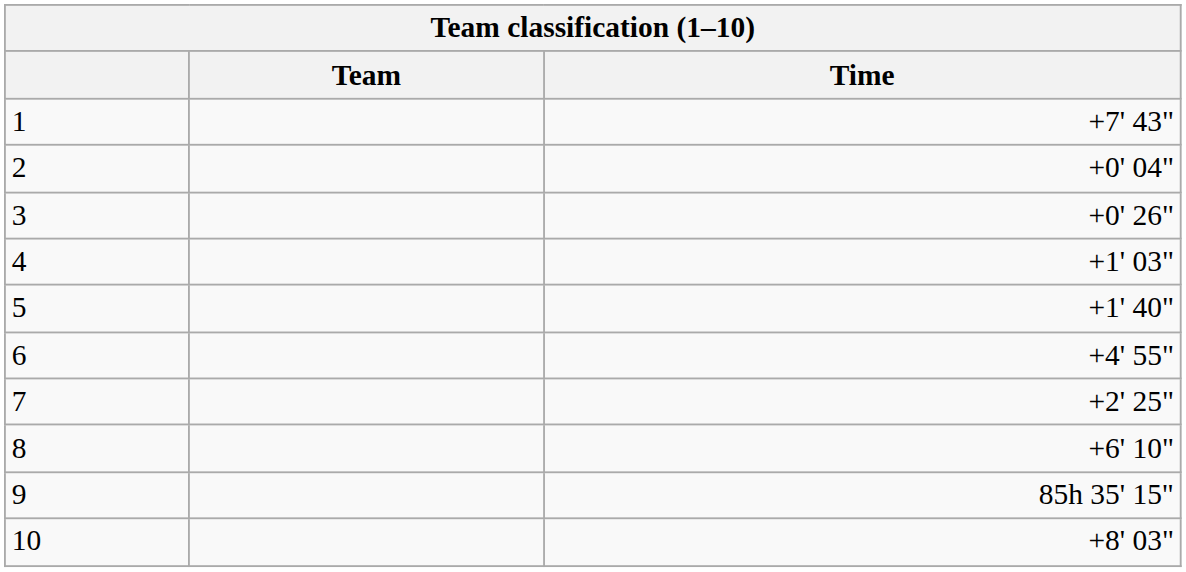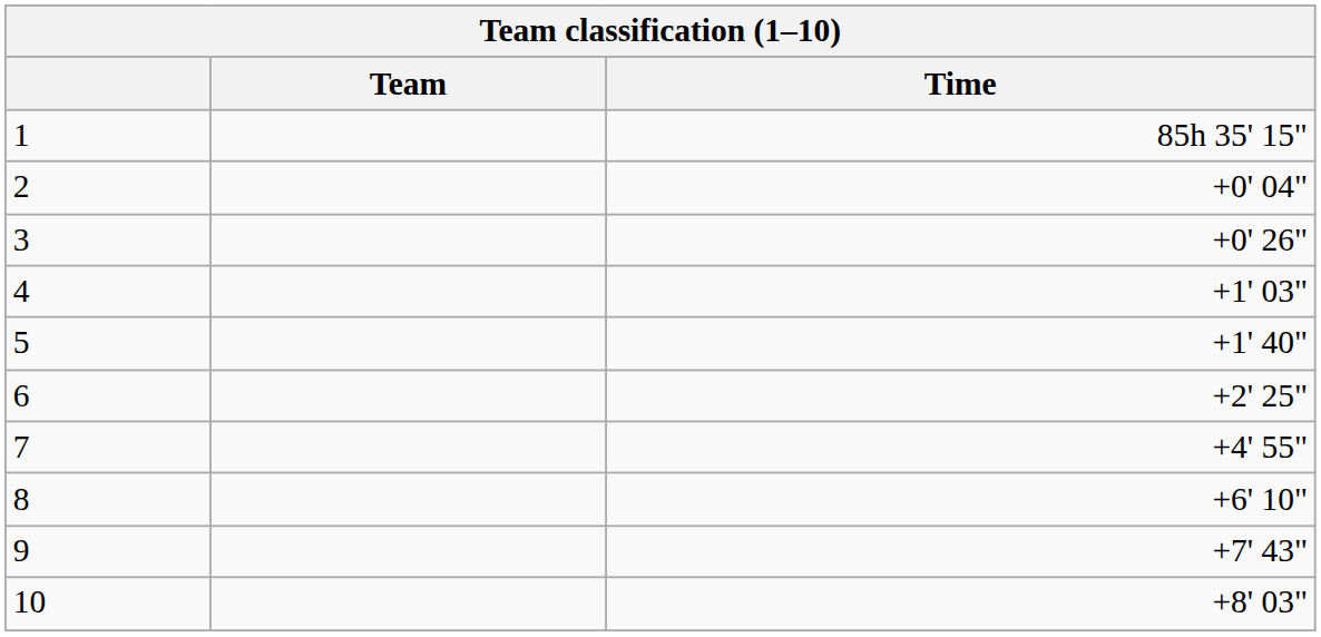 <table class="wikitable" style="width:40em;margin-bottom:0">
 <tr>
 <th colspan=4>Team classification (1–10)</th>
 </tr>
 <tr>
 <th></th>
 <th>Team</th>
 <th>Time</th>
 </tr>
 <tr>
 <td>1</td>
 <td></td>
-<td align=right>+7' 43"</td>
+<td align=right>85h 35' 15"</td>
 </tr>
 <tr>
 <td>2</td>
 <td></td>
 <td align=right>+0' 04"</td>
 </tr>
 <tr>
 <td>3</td>
 <td></td>
 <td align=right>+0' 26"</td>
 </tr>
 <tr>
 <td>4</td>
 <td></td>
 <td align=right>+1' 03"</td>
 </tr>
 <tr>
 <td>5</td>
 <td></td>
 <td align=right>+1' 40"</td>
 </tr>
 <tr>
 <td>6</td>
 <td></td>
-<td align=right>+4' 55"</td>
+<td align=right>+2' 25"</td>
 </tr>
 <tr>
 <td>7</td>
 <td></td>
-<td align=right>+2' 25"</td>
+<td align=right>+4' 55"</td>
 </tr>
 <tr>
 <td>8</td>
 <td></td>
 <td align=right>+6' 10"</td>
 </tr>
 <tr>
 <td>9</td>
 <td></td>
-<td align=right>85h 35' 15"</td>
+<td align=right>+7' 43"</td>
 </tr>
 <tr>
 <td>10</td>
 <td></td>
 <td align=right>+8' 03"</td>
 </tr>
 </table>
